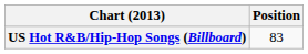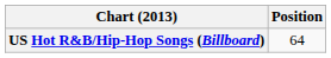 <table class="wikitable plainrowheaders">
 <tr>
 <th scope="col">Chart (2013)</th>
 <th scope="col">Position</th>
 </tr>
 <tr>
 <th scope="row">US <a href='#'>Hot R&B/Hip-Hop Songs</a> (<em><a href='#'>Billboard</a></em>)</th>
-<td style="text-align:center;">83</td>
+<td style="text-align:center;">64</td>
 </tr>
 </table>
